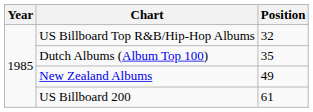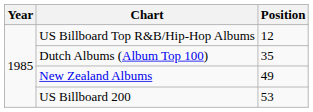 <table class="wikitable" border="1">
 <tr>
 <th>Year</th>
 <th>Chart</th>
 <th>Position</th>
 </tr>
 <tr>
 <td rowspan="4">1985</td>
 <td>US Billboard Top R&B/Hip-Hop Albums</td>
-<td>32</td>
+<td>12</td>
 </tr>
 <tr>
 <td>Dutch Albums (<a href='#'>Album Top 100</a>)</td>
 <td>35</td>
 </tr>
 <tr>
 <td><a href='#'>New Zealand Albums</a></td>
 <td>49</td>
 </tr>
 <tr>
 <td>US Billboard 200</td>
-<td>61</td>
+<td>53</td>
 </tr>
 </table>
